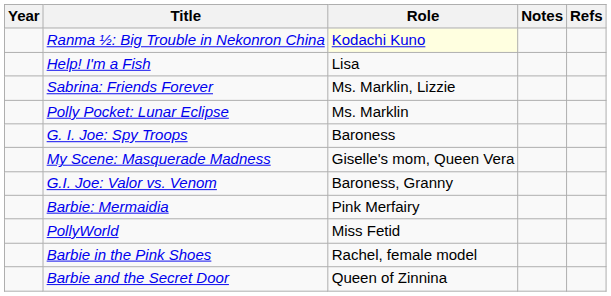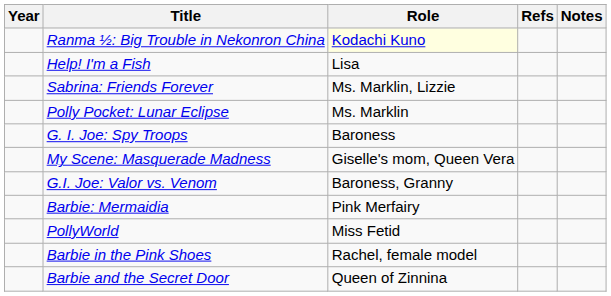 <table class="wikitable sortable">
 <tr>
 <th>Year</th>
 <th>Title</th>
 <th>Role</th>
+<th>Refs</th>
 <th>Notes</th>
-<th>Refs</th>
 </tr>
 <tr>
 <td></td>
 <td><em><a href='#'>Ranma ½: Big Trouble in Nekonron China</a></em></td>
 <td style="background: lightyellow;"><a href='#'>Kodachi Kuno</a></td>
 <td></td>
 <td></td>
 </tr>
 <tr>
 <td></td>
 <td><em><a href='#'>Help! I'm a Fish</a></em></td>
 <td>Lisa</td>
 <td></td>
 <td></td>
 </tr>
 <tr>
 <td></td>
 <td><em><a href='#'>Sabrina: Friends Forever</a></em></td>
 <td>Ms. Marklin, Lizzie</td>
 <td></td>
 <td></td>
 </tr>
 <tr>
 <td></td>
 <td><em><a href='#'>Polly Pocket: Lunar Eclipse</a></em></td>
 <td>Ms. Marklin</td>
 <td></td>
 <td></td>
 </tr>
 <tr>
 <td></td>
 <td><em><a href='#'>G. I. Joe: Spy Troops</a></em></td>
 <td>Baroness</td>
 <td></td>
 <td></td>
 </tr>
 <tr>
 <td></td>
 <td><em><a href='#'>My Scene: Masquerade Madness</a></em></td>
 <td>Giselle's mom, Queen Vera</td>
 <td></td>
 <td></td>
 </tr>
 <tr>
 <td></td>
 <td><em><a href='#'>G.I. Joe: Valor vs. Venom</a></em></td>
 <td>Baroness, Granny</td>
 <td></td>
 <td></td>
 </tr>
 <tr>
 <td></td>
 <td><em><a href='#'>Barbie: Mermaidia</a></em></td>
 <td>Pink Merfairy</td>
 <td></td>
 <td></td>
 </tr>
 <tr>
 <td></td>
 <td><em><a href='#'>PollyWorld</a></em></td>
 <td>Miss Fetid</td>
 <td></td>
 <td></td>
 </tr>
 <tr>
 <td></td>
 <td><em><a href='#'>Barbie in the Pink Shoes</a></em></td>
 <td>Rachel, female model</td>
 <td></td>
 <td></td>
 </tr>
 <tr>
 <td></td>
 <td><em><a href='#'>Barbie and the Secret Door</a></em></td>
 <td>Queen of Zinnina</td>
 <td></td>
 <td></td>
 </tr>
 </table>
